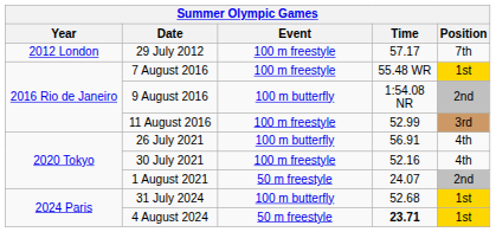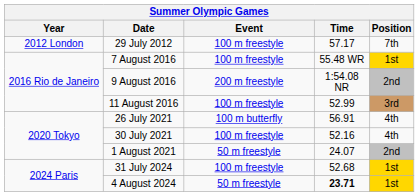 <table class="wikitable collapsible collapsed sortable">
 <tr>
 <th colspan=5><a href='#'>Summer Olympic Games</a></th>
 </tr>
 <tr>
 <th width=150>Year</th>
 <th width=120>Date</th>
 <th width=200>Event</th>
 <th width=80>Time</th>
 <th>Position</th>
 </tr>
 <tr align=center>
 <td><a href='#'>2012 London</a></td>
 <td>29 July 2012</td>
 <td><a href='#'>100 m freestyle</a></td>
 <td>57.17</td>
 <td>7th</td>
 </tr>
 <tr align=center>
 <td rowspan=3><a href='#'>2016 Rio de Janeiro</a></td>
 <td>7 August 2016</td>
 <td><a href='#'>100 m freestyle</a></td>
 <td>55.48 WR</td>
 <td bgcolor=gold>1st</td>
 </tr>
 <tr align=center>
 <td>9 August 2016</td>
-<td><a href='#'>100 m butterfly</a></td>
+<td><a href='#'>200 m freestyle</a></td>
 <td>1:54.08 NR</td>
 <td bgcolor=silver>2nd</td>
 </tr>
 <tr align=center>
 <td>11 August 2016</td>
 <td><a href='#'>100 m freestyle</a></td>
 <td>52.99</td>
 <td bgcolor=cc9966>3rd</td>
 </tr>
 <tr align=center>
 <td rowspan=3><a href='#'>2020 Tokyo</a></td>
 <td>26 July 2021</td>
 <td><a href='#'>100 m butterfly</a></td>
 <td>56.91</td>
 <td>4th</td>
 </tr>
 <tr align=center>
 <td>30 July 2021</td>
 <td><a href='#'>100 m freestyle</a></td>
 <td>52.16</td>
 <td>4th</td>
 </tr>
 <tr align=center>
 <td>1 August 2021</td>
 <td><a href='#'>50 m freestyle</a></td>
 <td>24.07</td>
 <td bgcolor=silver>2nd</td>
 </tr>
 <tr align=center>
 <td rowspan=2><a href='#'>2024 Paris</a></td>
 <td>31 July 2024</td>
-<td><a href='#'>100 m butterfly</a></td>
+<td><a href='#'>100 m freestyle</a></td>
 <td>52.68</td>
 <td bgcolor=gold>1st</td>
 </tr>
 <tr align=center>
 <td>4 August 2024</td>
 <td><a href='#'>50 m freestyle</a></td>
 <td><strong>23.71</strong></td>
 <td bgcolor=gold>1st</td>
 </tr>
 </table>
